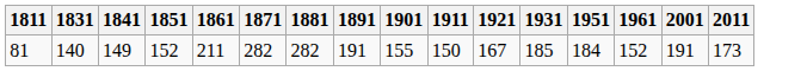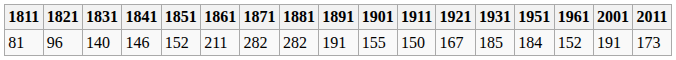 <table class="wikitable">
 <tr>
 <th>1811</th>
+<th>1821</th>
 <th>1831</th>
 <th>1841</th>
 <th>1851</th>
 <th>1861</th>
 <th>1871</th>
 <th>1881</th>
 <th>1891</th>
 <th>1901</th>
 <th>1911</th>
 <th>1921</th>
 <th>1931</th>
 <th>1951</th>
 <th>1961</th>
 <th>2001</th>
 <th>2011</th>
 </tr>
 <tr>
 <td>81</td>
+<td>96</td>
 <td>140</td>
-<td>149</td>
+<td>146</td>
 <td>152</td>
 <td>211</td>
 <td>282</td>
 <td>282</td>
 <td>191</td>
 <td>155</td>
 <td>150</td>
 <td>167</td>
 <td>185</td>
 <td>184</td>
 <td>152</td>
 <td>191</td>
 <td>173</td>
 </tr>
 </table>
